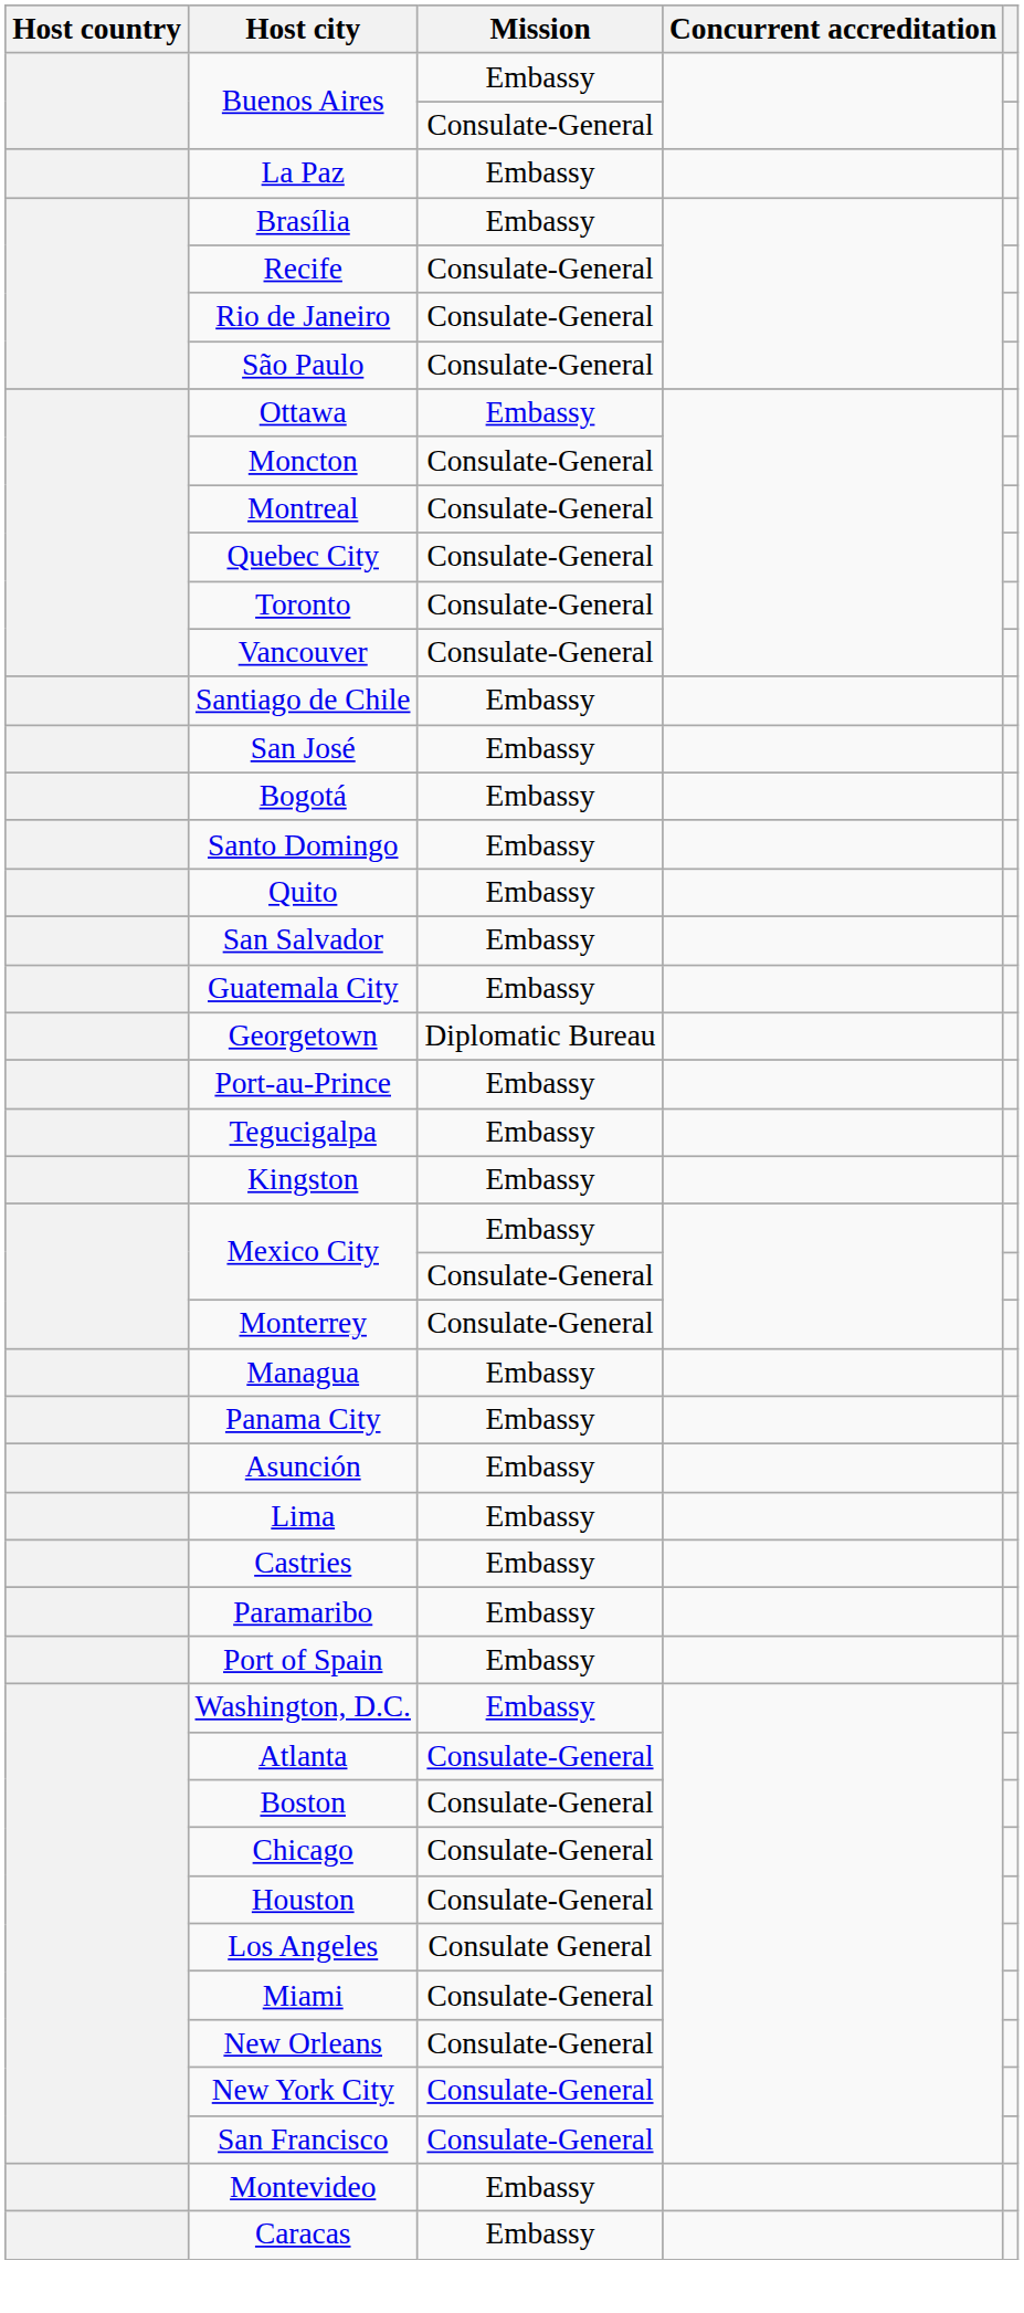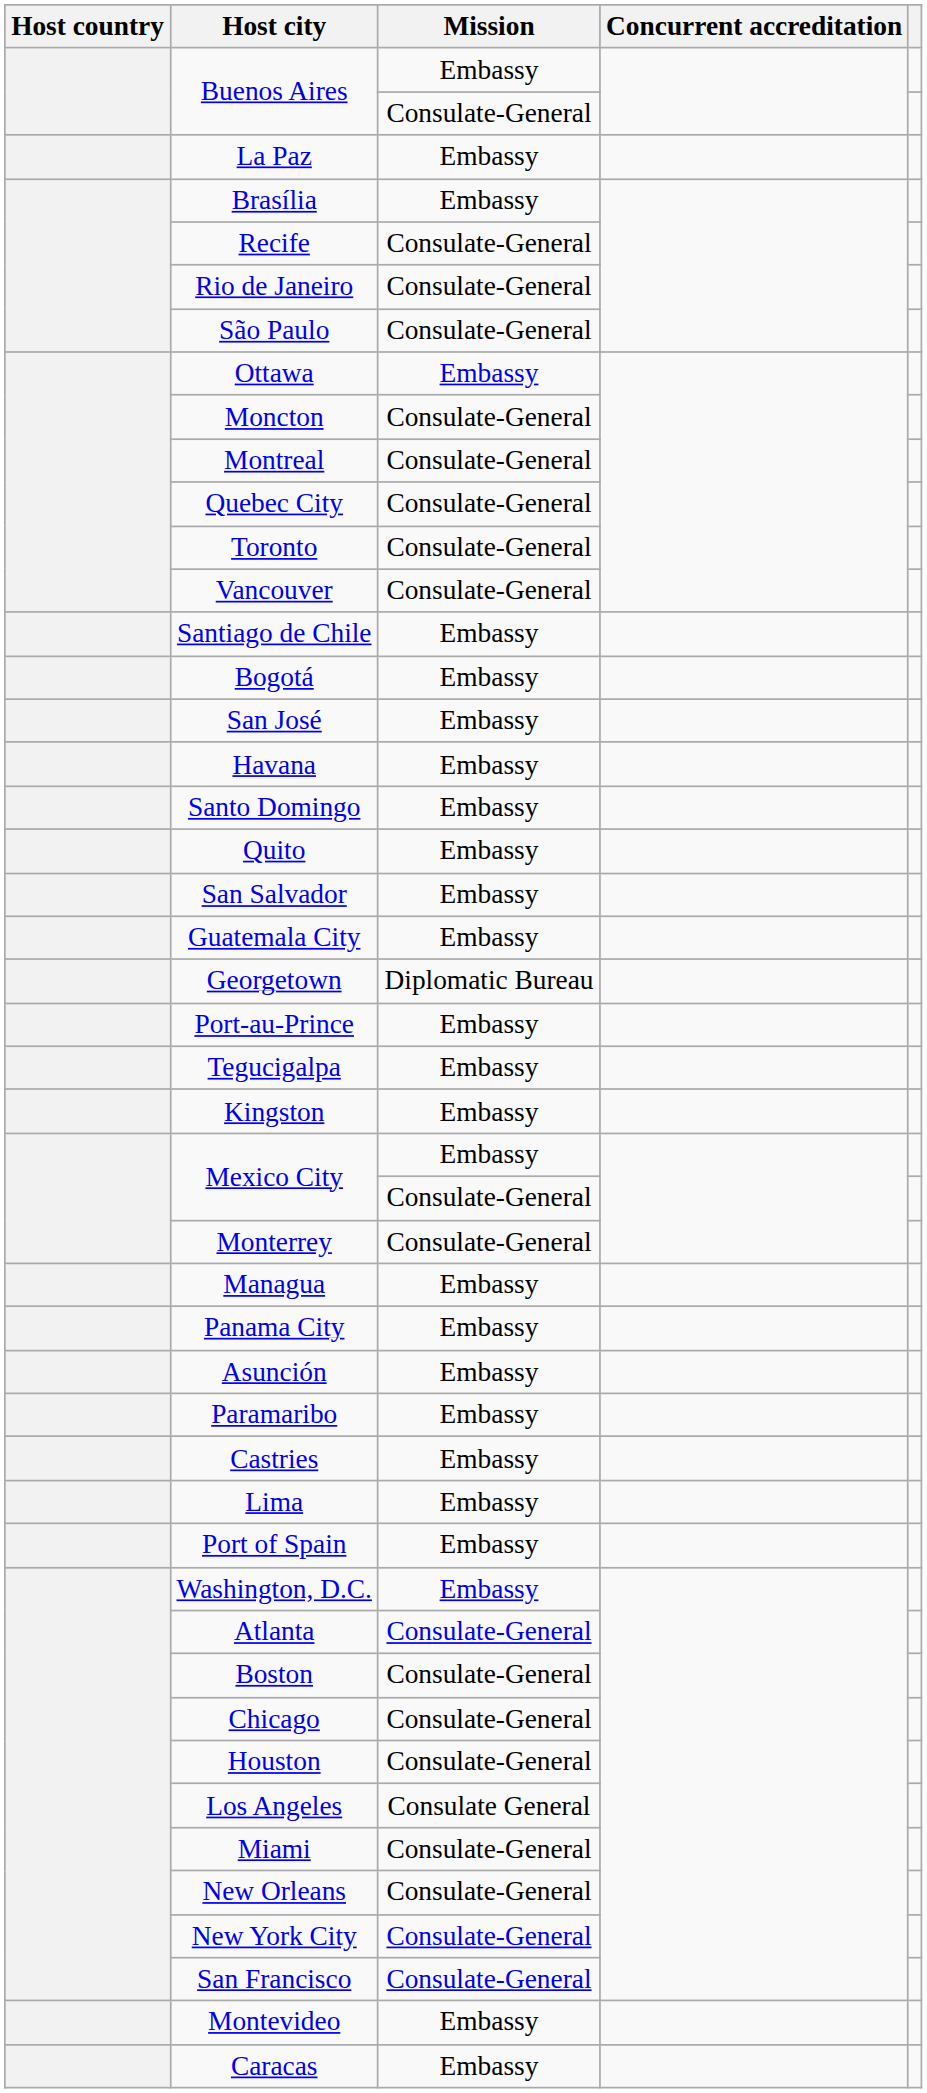 <table class="wikitable plainrowheaders" style="text-align:center;">
 <tr>
 <th scope="col">Host country</th>
 <th scope="col">Host city</th>
 <th scope="col">Mission</th>
 <th scope="col">Concurrent accreditation</th>
 <th scope="col"></th>
 </tr>
 <tr>
 <th scope="row" rowspan="2"></th>
 <td rowspan="2"><a href='#'>Buenos Aires</a></td>
 <td>Embassy</td>
 <td rowspan="2"></td>
 <td></td>
 </tr>
 <tr>
 <td>Consulate-General</td>
 <td></td>
 </tr>
 <tr>
 <th scope="row"></th>
 <td><a href='#'>La Paz</a></td>
 <td>Embassy</td>
 <td></td>
 <td></td>
 </tr>
 <tr>
 <th scope="row" rowspan="4"></th>
 <td><a href='#'>Brasília</a></td>
 <td>Embassy</td>
 <td rowspan="4"></td>
 <td></td>
 </tr>
 <tr>
 <td><a href='#'>Recife</a></td>
 <td>Consulate-General</td>
 <td></td>
 </tr>
 <tr>
 <td><a href='#'>Rio de Janeiro</a></td>
 <td>Consulate-General</td>
 <td></td>
 </tr>
 <tr>
 <td><a href='#'>São Paulo</a></td>
 <td>Consulate-General</td>
 <td></td>
 </tr>
 <tr>
 <th scope="row" rowspan="6"></th>
 <td><a href='#'>Ottawa</a></td>
 <td><a href='#'>Embassy</a></td>
 <td rowspan="6"></td>
 <td></td>
 </tr>
 <tr>
 <td><a href='#'>Moncton</a></td>
 <td>Consulate-General</td>
 <td></td>
 </tr>
 <tr>
 <td><a href='#'>Montreal</a></td>
 <td>Consulate-General</td>
 <td></td>
 </tr>
 <tr>
 <td><a href='#'>Quebec City</a></td>
 <td>Consulate-General</td>
 <td></td>
 </tr>
 <tr>
 <td><a href='#'>Toronto</a></td>
 <td>Consulate-General</td>
 <td></td>
 </tr>
 <tr>
 <td><a href='#'>Vancouver</a></td>
 <td>Consulate-General</td>
 <td></td>
 </tr>
 <tr>
 <th scope="row"></th>
 <td><a href='#'>Santiago de Chile</a></td>
 <td>Embassy</td>
 <td></td>
 <td></td>
 </tr>
 <tr>
 <th scope="row"></th>
+<td><a href='#'>Bogotá</a></td>
+<td>Embassy</td>
+<td></td>
+<td></td>
+</tr>
+<tr>
+<th scope="row"></th>
 <td><a href='#'>San José</a></td>
 <td>Embassy</td>
 <td></td>
 <td></td>
 </tr>
 <tr>
 <th scope="row"></th>
-<td><a href='#'>Bogotá</a></td>
+<td><a href='#'>Havana</a></td>
 <td>Embassy</td>
 <td></td>
 <td></td>
 </tr>
 <tr>
 <th scope="row"></th>
 <td><a href='#'>Santo Domingo</a></td>
 <td>Embassy</td>
 <td></td>
 <td></td>
 </tr>
 <tr>
 <th scope="row"></th>
 <td><a href='#'>Quito</a></td>
 <td>Embassy</td>
 <td></td>
 <td></td>
 </tr>
 <tr>
 <th scope="row"></th>
 <td><a href='#'>San Salvador</a></td>
 <td>Embassy</td>
 <td></td>
 <td></td>
 </tr>
 <tr>
 <th scope="row"></th>
 <td><a href='#'>Guatemala City</a></td>
 <td>Embassy</td>
 <td></td>
 <td></td>
 </tr>
 <tr>
 <th scope="row"></th>
 <td><a href='#'>Georgetown</a></td>
 <td>Diplomatic Bureau</td>
 <td></td>
 <td></td>
 </tr>
 <tr>
 <th scope="row"></th>
 <td><a href='#'>Port-au-Prince</a></td>
 <td>Embassy</td>
 <td></td>
 <td></td>
 </tr>
 <tr>
 <th scope="row"></th>
 <td><a href='#'>Tegucigalpa</a></td>
 <td>Embassy</td>
 <td></td>
 <td></td>
 </tr>
 <tr>
 <th scope="row"></th>
 <td><a href='#'>Kingston</a></td>
 <td>Embassy</td>
 <td></td>
 <td></td>
 </tr>
 <tr>
 <th scope="row" rowspan="3"></th>
 <td rowspan="2"><a href='#'>Mexico City</a></td>
 <td>Embassy</td>
 <td rowspan="3"></td>
 <td></td>
 </tr>
 <tr>
 <td>Consulate-General</td>
 <td></td>
 </tr>
 <tr>
 <td><a href='#'>Monterrey</a></td>
 <td>Consulate-General</td>
 <td></td>
 </tr>
 <tr>
 <th scope="row"></th>
 <td><a href='#'>Managua</a></td>
 <td>Embassy</td>
 <td></td>
 <td></td>
 </tr>
 <tr>
 <th scope="row"></th>
 <td><a href='#'>Panama City</a></td>
 <td>Embassy</td>
 <td></td>
 <td></td>
 </tr>
 <tr>
 <th scope="row"></th>
 <td><a href='#'>Asunción</a></td>
 <td>Embassy</td>
 <td></td>
 <td></td>
 </tr>
 <tr>
 <th scope="row"></th>
-<td><a href='#'>Lima</a></td>
+<td><a href='#'>Paramaribo</a></td>
 <td>Embassy</td>
 <td></td>
 <td></td>
 </tr>
 <tr>
 <th scope="row"></th>
 <td><a href='#'>Castries</a></td>
 <td>Embassy</td>
 <td></td>
 <td></td>
 </tr>
 <tr>
 <th scope="row"></th>
-<td><a href='#'>Paramaribo</a></td>
+<td><a href='#'>Lima</a></td>
 <td>Embassy</td>
 <td></td>
 <td></td>
 </tr>
 <tr>
 <th scope="row"></th>
 <td><a href='#'>Port of Spain</a></td>
 <td>Embassy</td>
 <td></td>
 <td></td>
 </tr>
 <tr>
 <th scope="row" rowspan="10"></th>
 <td><a href='#'>Washington, D.C.</a></td>
 <td><a href='#'>Embassy</a></td>
 <td rowspan="10"></td>
 <td></td>
 </tr>
 <tr>
 <td><a href='#'>Atlanta</a></td>
 <td><a href='#'>Consulate-General</a></td>
 <td></td>
 </tr>
 <tr>
 <td><a href='#'>Boston</a></td>
 <td>Consulate-General</td>
 <td></td>
 </tr>
 <tr>
 <td><a href='#'>Chicago</a></td>
 <td>Consulate-General</td>
 <td></td>
 </tr>
 <tr>
 <td><a href='#'>Houston</a></td>
 <td>Consulate-General</td>
 <td></td>
 </tr>
 <tr>
 <td><a href='#'>Los Angeles</a></td>
 <td>Consulate General</td>
 <td></td>
 </tr>
 <tr>
 <td><a href='#'>Miami</a></td>
 <td>Consulate-General</td>
 <td></td>
 </tr>
 <tr>
 <td><a href='#'>New Orleans</a></td>
 <td>Consulate-General</td>
 <td></td>
 </tr>
 <tr>
 <td><a href='#'>New York City</a></td>
 <td><a href='#'>Consulate-General</a></td>
 <td></td>
 </tr>
 <tr>
 <td><a href='#'>San Francisco</a></td>
 <td><a href='#'>Consulate-General</a></td>
 <td></td>
 </tr>
 <tr>
 <th scope="row"></th>
 <td><a href='#'>Montevideo</a></td>
 <td>Embassy</td>
 <td></td>
 <td></td>
 </tr>
 <tr>
 <th scope="row"></th>
 <td><a href='#'>Caracas</a></td>
 <td>Embassy</td>
 <td></td>
 <td></td>
 </tr>
 </table>
